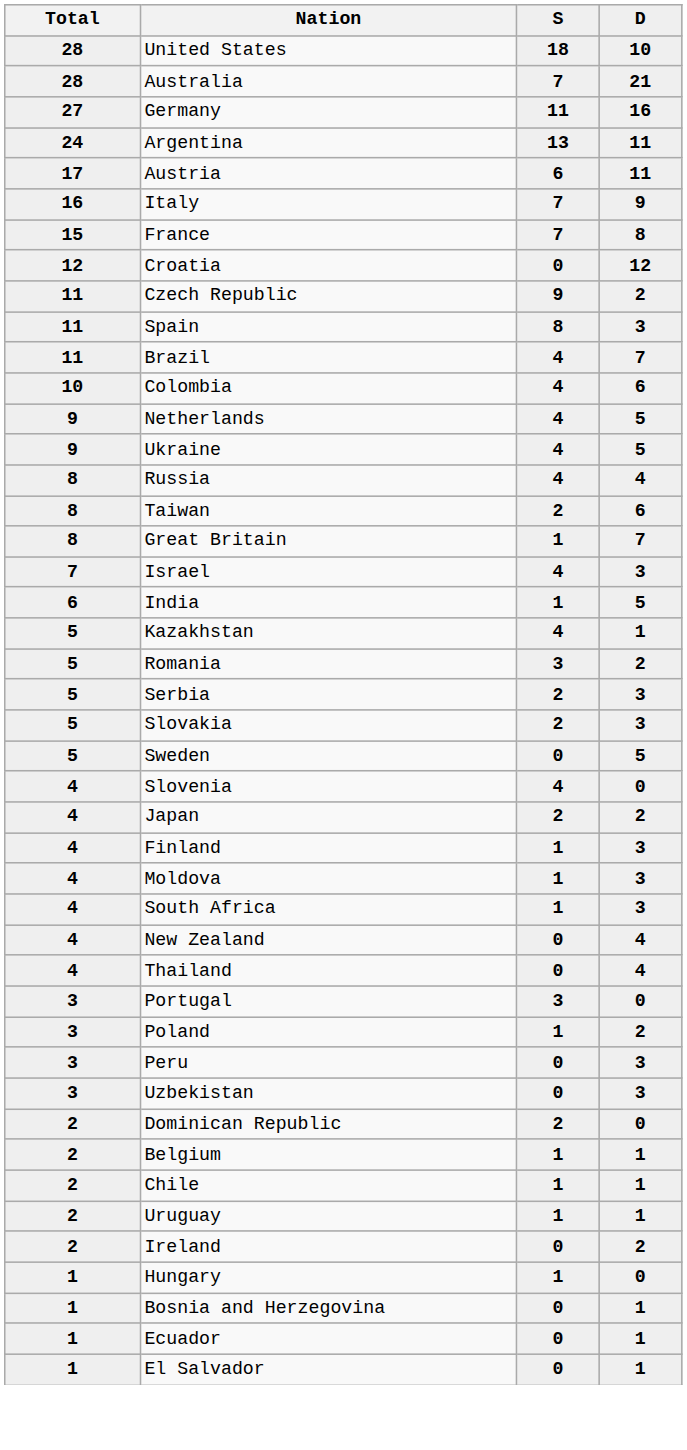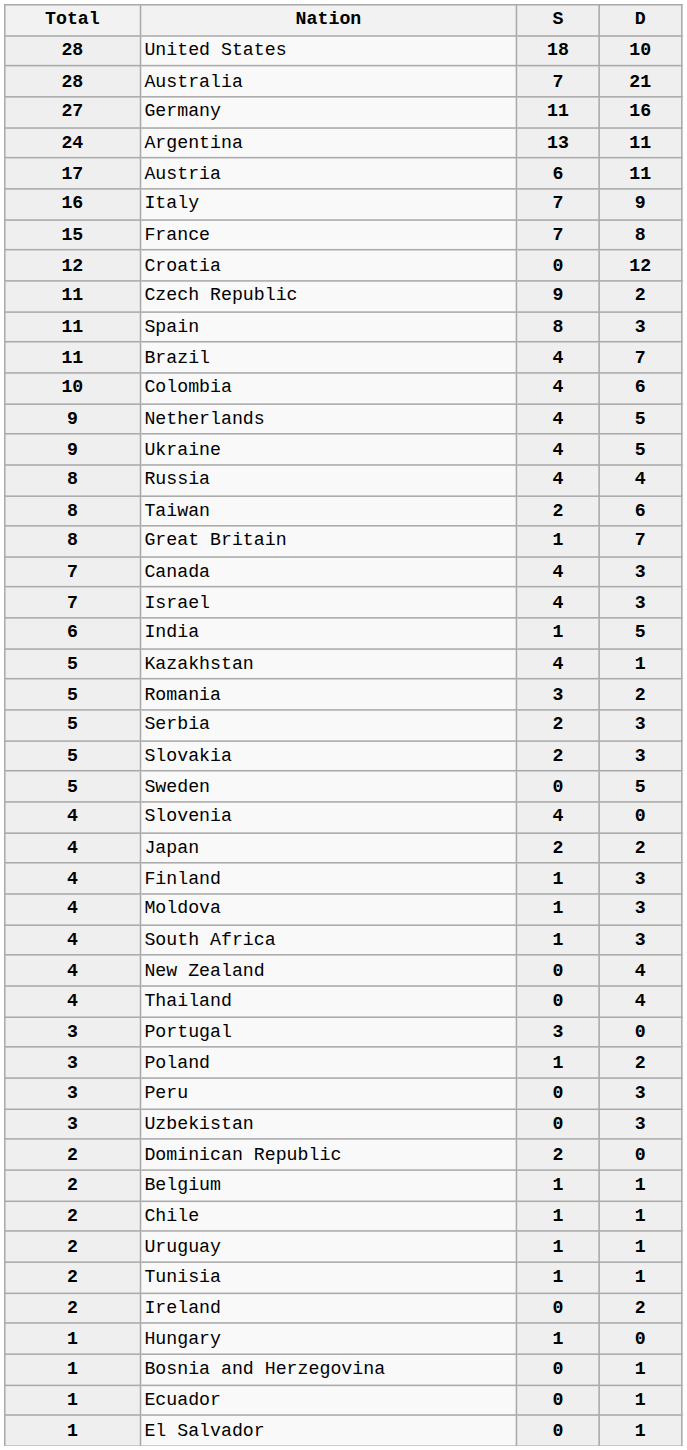 <table class="sortable wikitable" style="font-size:90%;">
 <tr>
 <th width=81>Total</th>
 <th width=236>Nation</th>
 <th width=47 style="background:#efefef"> S </th>
 <th width=47 style="background:#efefef"> D </th>
 </tr>
 <tr align=center>
 <td bgcolor=#efefef><strong>28</strong></td>
 <td align=left>United States</td>
 <td bgcolor=#efefef><strong>18</strong></td>
 <td bgcolor=#efefef><strong>10</strong></td>
 </tr>
 <tr align=center>
 <td bgcolor=#efefef><strong>28</strong></td>
 <td align=left>Australia</td>
 <td bgcolor=#efefef><strong>7</strong></td>
 <td bgcolor=#efefef><strong>21</strong></td>
 </tr>
 <tr align=center>
 <td bgcolor=#efefef><strong>27</strong></td>
 <td align=left>Germany</td>
 <td bgcolor=#efefef><strong>11</strong></td>
 <td bgcolor=#efefef><strong>16</strong></td>
 </tr>
 <tr align=center>
 <td bgcolor=#efefef><strong>24</strong></td>
 <td align=left>Argentina</td>
 <td bgcolor=#efefef><strong>13</strong></td>
 <td bgcolor=#efefef><strong>11</strong></td>
 </tr>
 <tr align=center>
 <td bgcolor=#efefef><strong>17</strong></td>
 <td align=left>Austria</td>
 <td bgcolor=#efefef><strong>6</strong></td>
 <td bgcolor=#efefef><strong>11</strong></td>
 </tr>
 <tr align=center>
 <td bgcolor=#efefef><strong>16</strong></td>
 <td align=left>Italy</td>
 <td bgcolor=#efefef><strong>7</strong></td>
 <td bgcolor=#efefef><strong>9</strong></td>
 </tr>
 <tr align=center>
 <td bgcolor=#efefef><strong>15</strong></td>
 <td align=left>France</td>
 <td bgcolor=#efefef><strong>7</strong></td>
 <td bgcolor=#efefef><strong>8</strong></td>
 </tr>
 <tr align=center>
 <td bgcolor=#efefef><strong>12</strong></td>
 <td align=left>Croatia</td>
 <td bgcolor=#efefef><strong>0</strong></td>
 <td bgcolor=#efefef><strong>12</strong></td>
 </tr>
 <tr align=center>
 <td bgcolor=#efefef><strong>11</strong></td>
 <td align=left>Czech Republic</td>
 <td bgcolor=#efefef><strong>9</strong></td>
 <td bgcolor=#efefef><strong>2</strong></td>
 </tr>
 <tr align=center>
 <td bgcolor=#efefef><strong>11</strong></td>
 <td align=left>Spain</td>
 <td bgcolor=#efefef><strong>8</strong></td>
 <td bgcolor=#efefef><strong>3</strong></td>
 </tr>
 <tr align=center>
 <td bgcolor=#efefef><strong>11</strong></td>
 <td align=left>Brazil</td>
 <td bgcolor=#efefef><strong>4</strong></td>
 <td bgcolor=#efefef><strong>7</strong></td>
 </tr>
 <tr align=center>
 <td bgcolor=#efefef><strong>10</strong></td>
 <td align=left>Colombia</td>
 <td bgcolor=#efefef><strong>4</strong></td>
 <td bgcolor=#efefef><strong>6</strong></td>
 </tr>
 <tr align=center>
 <td bgcolor=#efefef><strong>9</strong></td>
 <td align=left>Netherlands</td>
 <td bgcolor=#efefef><strong>4</strong></td>
 <td bgcolor=#efefef><strong>5</strong></td>
 </tr>
 <tr align=center>
 <td bgcolor=#efefef><strong>9</strong></td>
 <td align=left>Ukraine</td>
 <td bgcolor=#efefef><strong>4</strong></td>
 <td bgcolor=#efefef><strong>5</strong></td>
 </tr>
 <tr align=center>
 <td bgcolor=#efefef><strong>8</strong></td>
 <td align=left>Russia</td>
 <td bgcolor=#efefef><strong>4</strong></td>
 <td bgcolor=#efefef><strong>4</strong></td>
 </tr>
 <tr align=center>
 <td bgcolor=#efefef><strong>8</strong></td>
 <td align=left>Taiwan</td>
 <td bgcolor=#efefef><strong>2</strong></td>
 <td bgcolor=#efefef><strong>6</strong></td>
 </tr>
 <tr align=center>
 <td bgcolor=#efefef><strong>8</strong></td>
 <td align=left>Great Britain</td>
 <td bgcolor=#efefef><strong>1</strong></td>
 <td bgcolor=#efefef><strong>7</strong></td>
+</tr>
+<tr align=center>
+<td bgcolor=#efefef><strong>7</strong></td>
+<td align=left>Canada</td>
+<td bgcolor=#efefef><strong>4</strong></td>
+<td bgcolor=#efefef><strong>3</strong></td>
 </tr>
 <tr align=center>
 <td bgcolor=#efefef><strong>7</strong></td>
 <td align=left>Israel</td>
 <td bgcolor=#efefef><strong>4</strong></td>
 <td bgcolor=#efefef><strong>3</strong></td>
 </tr>
 <tr align=center>
 <td bgcolor=#efefef><strong>6</strong></td>
 <td align=left>India</td>
 <td bgcolor=#efefef><strong>1</strong></td>
 <td bgcolor=#efefef><strong>5</strong></td>
 </tr>
 <tr align=center>
 <td bgcolor=#efefef><strong>5</strong></td>
 <td align=left>Kazakhstan</td>
 <td bgcolor=#efefef><strong>4</strong></td>
 <td bgcolor=#efefef><strong>1</strong></td>
 </tr>
 <tr align=center>
 <td bgcolor=#efefef><strong>5</strong></td>
 <td align=left>Romania</td>
 <td bgcolor=#efefef><strong>3</strong></td>
 <td bgcolor=#efefef><strong>2</strong></td>
 </tr>
 <tr align=center>
 <td bgcolor=#efefef><strong>5</strong></td>
 <td align=left>Serbia</td>
 <td bgcolor=#efefef><strong>2</strong></td>
 <td bgcolor=#efefef><strong>3</strong></td>
 </tr>
 <tr align=center>
 <td bgcolor=#efefef><strong>5</strong></td>
 <td align=left>Slovakia</td>
 <td bgcolor=#efefef><strong>2</strong></td>
 <td bgcolor=#efefef><strong>3</strong></td>
 </tr>
 <tr align=center>
 <td bgcolor=#efefef><strong>5</strong></td>
 <td align=left>Sweden</td>
 <td bgcolor=#efefef><strong>0</strong></td>
 <td bgcolor=#efefef><strong>5</strong></td>
 </tr>
 <tr align=center>
 <td bgcolor=#efefef><strong>4</strong></td>
 <td align=left>Slovenia</td>
 <td bgcolor=#efefef><strong>4</strong></td>
 <td bgcolor=#efefef><strong>0</strong></td>
 </tr>
 <tr align=center>
 <td bgcolor=#efefef><strong>4</strong></td>
 <td align=left>Japan</td>
 <td bgcolor=#efefef><strong>2</strong></td>
 <td bgcolor=#efefef><strong>2</strong></td>
 </tr>
 <tr align=center>
 <td bgcolor=#efefef><strong>4</strong></td>
 <td align=left>Finland</td>
 <td bgcolor=#efefef><strong>1</strong></td>
 <td bgcolor=#efefef><strong>3</strong></td>
 </tr>
 <tr align=center>
 <td bgcolor=#efefef><strong>4</strong></td>
 <td align=left>Moldova</td>
 <td bgcolor=#efefef><strong>1</strong></td>
 <td bgcolor=#efefef><strong>3</strong></td>
 </tr>
 <tr align=center>
 <td bgcolor=#efefef><strong>4</strong></td>
 <td align=left>South Africa</td>
 <td bgcolor=#efefef><strong>1</strong></td>
 <td bgcolor=#efefef><strong>3</strong></td>
 </tr>
 <tr align=center>
 <td bgcolor=#efefef><strong>4</strong></td>
 <td align=left>New Zealand</td>
 <td bgcolor=#efefef><strong>0</strong></td>
 <td bgcolor=#efefef><strong>4</strong></td>
 </tr>
 <tr align=center>
 <td bgcolor=#efefef><strong>4</strong></td>
 <td align=left>Thailand</td>
 <td bgcolor=#efefef><strong>0</strong></td>
 <td bgcolor=#efefef><strong>4</strong></td>
 </tr>
 <tr align=center>
 <td bgcolor=#efefef><strong>3</strong></td>
 <td align=left>Portugal</td>
 <td bgcolor=#efefef><strong>3</strong></td>
 <td bgcolor=#efefef><strong>0</strong></td>
 </tr>
 <tr align=center>
 <td bgcolor=#efefef><strong>3</strong></td>
 <td align=left>Poland</td>
 <td bgcolor=#efefef><strong>1</strong></td>
 <td bgcolor=#efefef><strong>2</strong></td>
 </tr>
 <tr align=center>
 <td bgcolor=#efefef><strong>3</strong></td>
 <td align=left>Peru</td>
 <td bgcolor=#efefef><strong>0</strong></td>
 <td bgcolor=#efefef><strong>3</strong></td>
 </tr>
 <tr align=center>
 <td bgcolor=#efefef><strong>3</strong></td>
 <td align=left>Uzbekistan</td>
 <td bgcolor=#efefef><strong>0</strong></td>
 <td bgcolor=#efefef><strong>3</strong></td>
 </tr>
 <tr align=center>
 <td bgcolor=#efefef><strong>2</strong></td>
 <td align=left>Dominican Republic</td>
 <td bgcolor=#efefef><strong>2</strong></td>
 <td bgcolor=#efefef><strong>0</strong></td>
 </tr>
 <tr align=center>
 <td bgcolor=#efefef><strong>2</strong></td>
 <td align=left>Belgium</td>
 <td bgcolor=#efefef><strong>1</strong></td>
 <td bgcolor=#efefef><strong>1</strong></td>
 </tr>
 <tr align=center>
 <td bgcolor=#efefef><strong>2</strong></td>
 <td align=left>Chile</td>
 <td bgcolor=#efefef><strong>1</strong></td>
 <td bgcolor=#efefef><strong>1</strong></td>
 </tr>
 <tr align=center>
 <td bgcolor=#efefef><strong>2</strong></td>
 <td align=left>Uruguay</td>
 <td bgcolor=#efefef><strong>1</strong></td>
 <td bgcolor=#efefef><strong>1</strong></td>
 </tr>
 <tr align=center>
 <td bgcolor=#efefef><strong>2</strong></td>
+<td align=left>Tunisia</td>
+<td bgcolor=#efefef><strong>1</strong></td>
+<td bgcolor=#efefef><strong>1</strong></td>
+</tr>
+<tr align=center>
+<td bgcolor=#efefef><strong>2</strong></td>
 <td align=left>Ireland</td>
 <td bgcolor=#efefef><strong>0</strong></td>
 <td bgcolor=#efefef><strong>2</strong></td>
 </tr>
 <tr align=center>
 <td bgcolor=#efefef><strong>1</strong></td>
 <td align=left>Hungary</td>
 <td bgcolor=#efefef><strong>1</strong></td>
 <td bgcolor=#efefef><strong>0</strong></td>
 </tr>
 <tr align=center>
 <td bgcolor=#efefef><strong>1</strong></td>
 <td align=left>Bosnia and Herzegovina</td>
 <td bgcolor=#efefef><strong>0</strong></td>
 <td bgcolor=#efefef><strong>1</strong></td>
 </tr>
 <tr align=center>
 <td bgcolor=#efefef><strong>1</strong></td>
 <td align=left>Ecuador</td>
 <td bgcolor=#efefef><strong>0</strong></td>
 <td bgcolor=#efefef><strong>1</strong></td>
 </tr>
 <tr align=center>
 <td bgcolor=#efefef><strong>1</strong></td>
 <td align=left>El Salvador</td>
 <td bgcolor=#efefef><strong>0</strong></td>
 <td bgcolor=#efefef><strong>1</strong></td>
 </tr>
 </table>
